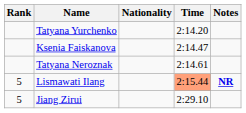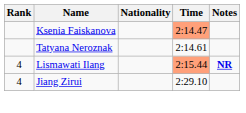 <table class="wikitable sortable" style="text-align:center;font-size:95%">
 <tr>
 <th>Rank</th>
 <th>Name</th>
 <th>Nationality</th>
 <th>Time</th>
 <th>Notes</th>
 </tr>
 <tr>
 <td></td>
-<td align=left><a href='#'>Tatyana Yurchenko</a></td>
-<td align=left></td>
-<td>2:14.20</td>
-<td></td>
-</tr>
-<tr>
-<td></td>
 <td align=left><a href='#'>Ksenia Faiskanova</a></td>
 <td align=left></td>
-<td>2:14.47</td>
+<td style="background: lightsalmon;">2:14.47</td>
 <td></td>
 </tr>
 <tr>
 <td></td>
 <td align=left><a href='#'>Tatyana Neroznak</a></td>
 <td align=left></td>
 <td>2:14.61</td>
 <td></td>
 </tr>
 <tr>
-<td>5</td>
+<td>4</td>
 <td align=left><a href='#'>Lismawati Ilang</a></td>
 <td align=left></td>
 <td style="background: lightsalmon;">2:15.44</td>
 <td><strong><a href='#'>NR</a></strong></td>
 </tr>
 <tr>
-<td>5</td>
+<td>4</td>
 <td align=left><a href='#'>Jiang Zirui</a></td>
 <td align=left></td>
 <td>2:29.10</td>
 <td></td>
 </tr>
 </table>
